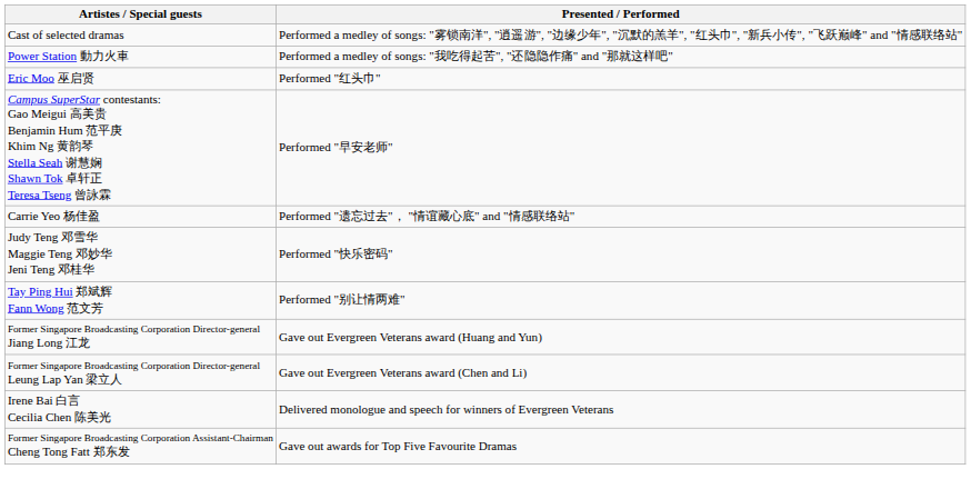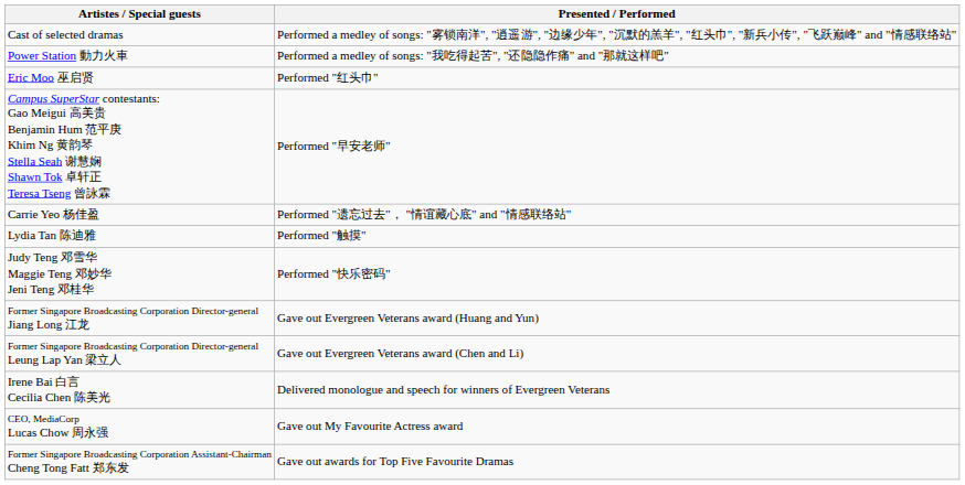 <table class="wikitable">
 <tr>
 <th>Artistes / Special guests</th>
 <th>Presented / Performed</th>
 </tr>
 <tr>
 <td>Cast of selected dramas</td>
 <td>Performed a medley of songs: "雾锁南洋", "逍遥游", "边缘少年", "沉默的羔羊", "红头巾", "新兵小传", "飞跃巅峰" and "情感联络站"</td>
 </tr>
 <tr>
 <td><a href='#'>Power Station</a> 動力火車</td>
 <td>Performed a medley of songs: "我吃得起苦", "还隐隐作痛" and "那就这样吧"</td>
 </tr>
 <tr>
 <td><a href='#'>Eric Moo</a> 巫启贤</td>
 <td>Performed "红头巾"</td>
 </tr>
 <tr>
 <td><em><a href='#'>Campus SuperStar</a></em> contestants: <br> Gao Meigui 高美贵 <br> Benjamin Hum 范平庚 <br> Khim Ng 黄韵琴 <br> <a href='#'>Stella Seah</a> 谢慧娴 <br> <a href='#'>Shawn Tok</a> 卓轩正 <br>  <a href='#'>Teresa Tseng</a> 曾詠霖</td>
 <td>Performed "早安老师"</td>
 </tr>
 <tr>
 <td>Carrie Yeo 杨佳盈</td>
 <td>Performed "遗忘过去"， "情谊藏心底" and "情感联络站" </td>
 </tr>
 <tr>
+<td>Lydia Tan 陈迪雅</td>
+<td>Performed "触摸"</td>
+</tr>
+<tr>
 <td>Judy Teng 邓雪华<br>Maggie Teng 邓妙华<br>Jeni Teng 邓桂华</td>
 <td>Performed "快乐密码"</td>
-</tr>
-<tr>
-<td><a href='#'>Tay Ping Hui</a> 郑斌辉 <br> <a href='#'>Fann Wong</a> 范文芳</td>
-<td>Performed "别让情两难"</td>
 </tr>
 <tr>
 <td><small>Former Singapore Broadcasting Corporation Director-general</small><br>Jiang Long 江龙</td>
 <td>Gave out Evergreen Veterans award (Huang and Yun)</td>
 </tr>
 <tr>
 <td><small>Former Singapore Broadcasting Corporation Director-general</small><br>Leung Lap Yan 梁立人</td>
 <td>Gave out Evergreen Veterans award (Chen and Li)</td>
 </tr>
 <tr>
 <td>Irene Bai 白言<br>Cecilia Chen 陈美光</td>
 <td>Delivered monologue and speech for winners of Evergreen Veterans</td>
 </tr>
 <tr>
+<td><small>CEO, MediaCorp</small><br>Lucas Chow 周永强</td>
+<td>Gave out My Favourite Actress award</td>
+</tr>
+<tr>
 <td><small>Former Singapore Broadcasting Corporation Assistant-Chairman</small><br>Cheng Tong Fatt 郑东发</td>
 <td>Gave out awards for Top Five Favourite Dramas</td>
 </tr>
 </table>
